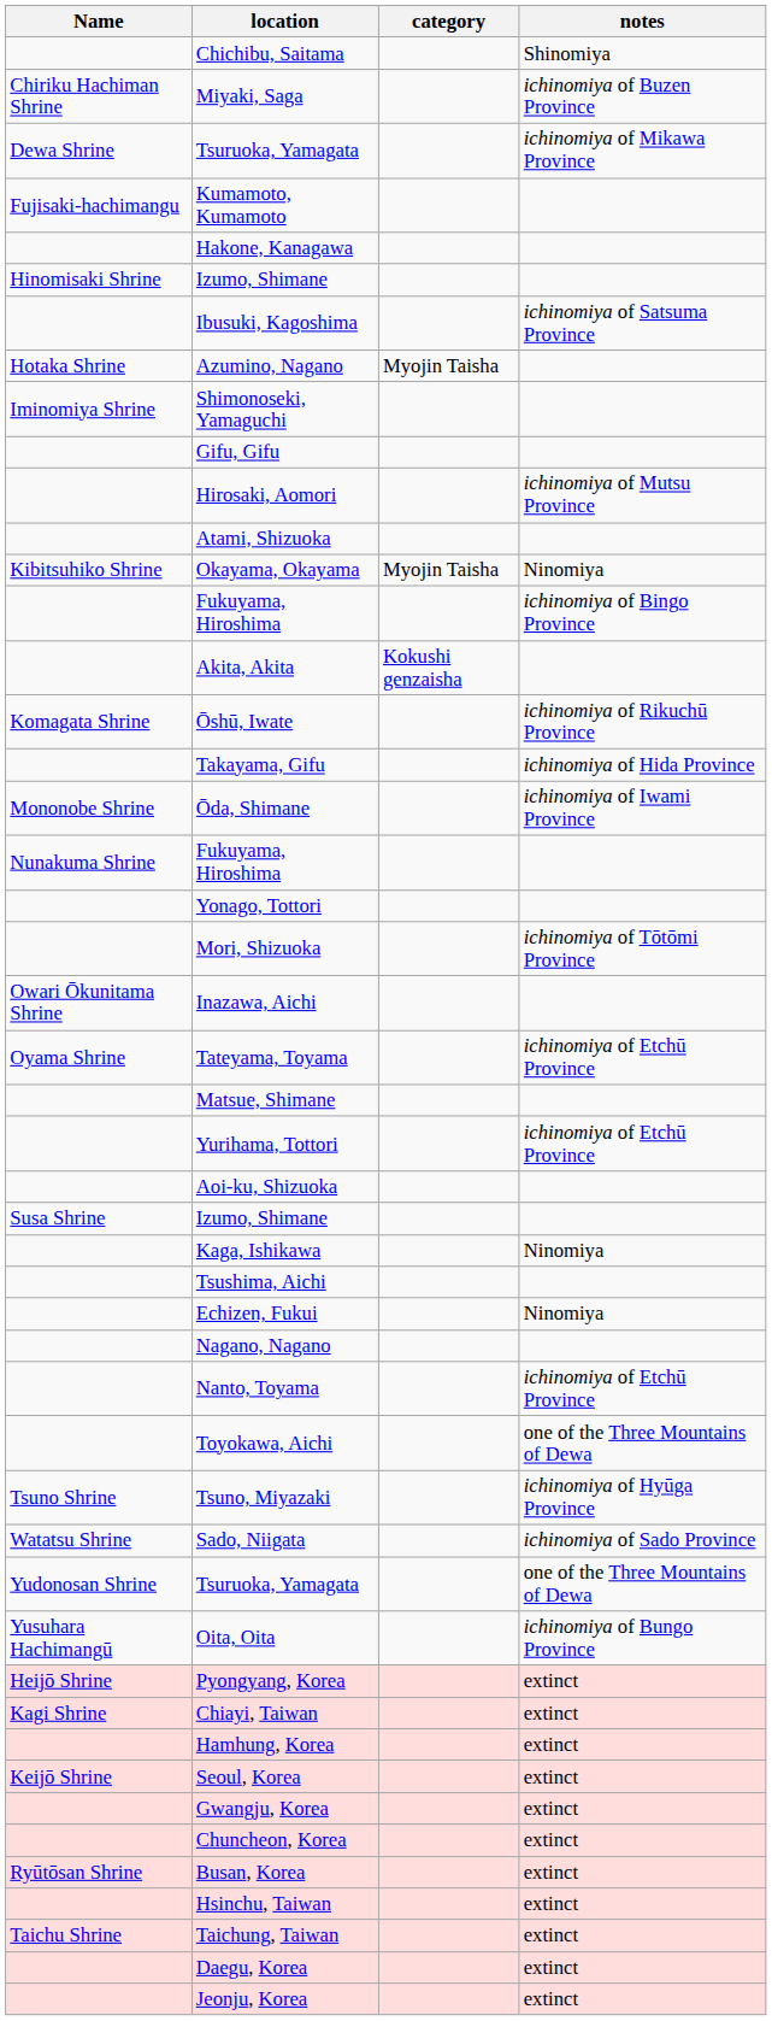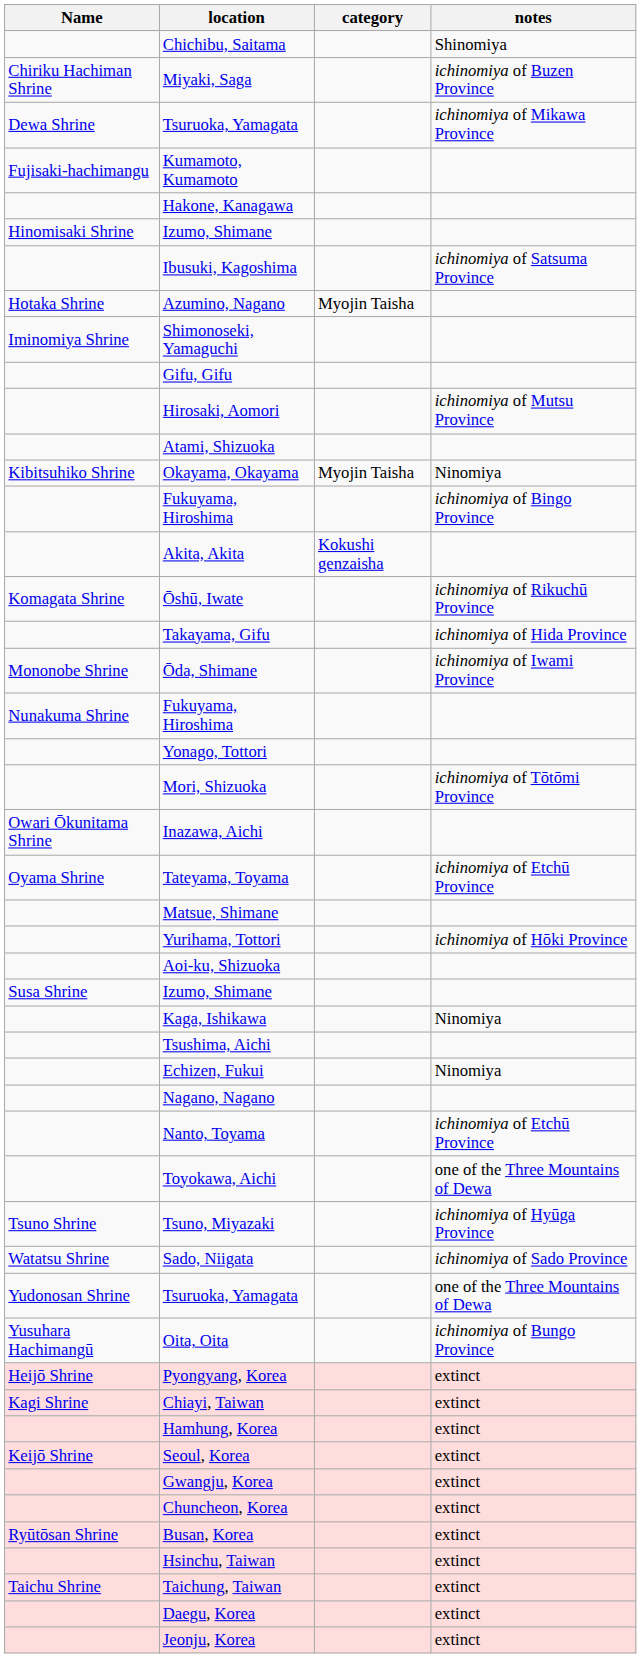 <table class="wikitable">
 <tr>
 <th>Name</th>
 <th>location</th>
 <th>category</th>
 <th>notes</th>
 </tr>
 <tr>
 <td></td>
 <td><a href='#'>Chichibu, Saitama</a></td>
 <td></td>
 <td>Shinomiya</td>
 </tr>
 <tr>
 <td><a href='#'>Chiriku Hachiman Shrine</a></td>
 <td><a href='#'>Miyaki, Saga</a></td>
 <td></td>
 <td><em>ichinomiya</em> of <a href='#'>Buzen Province</a></td>
 </tr>
 <tr>
 <td><a href='#'>Dewa Shrine</a></td>
 <td><a href='#'>Tsuruoka, Yamagata</a></td>
 <td></td>
 <td><em>ichinomiya</em> of <a href='#'>Mikawa Province</a></td>
 </tr>
 <tr>
 <td><a href='#'>Fujisaki-hachimangu</a></td>
 <td><a href='#'>Kumamoto, Kumamoto</a></td>
 <td></td>
 <td></td>
 </tr>
 <tr>
 <td></td>
 <td><a href='#'>Hakone, Kanagawa</a></td>
 <td></td>
 <td></td>
 </tr>
 <tr>
 <td><a href='#'>Hinomisaki Shrine</a></td>
 <td><a href='#'>Izumo, Shimane</a></td>
 <td></td>
 <td></td>
 </tr>
 <tr>
 <td></td>
 <td><a href='#'>Ibusuki, Kagoshima</a></td>
 <td></td>
 <td><em>ichinomiya</em> of <a href='#'>Satsuma Province</a></td>
 </tr>
 <tr>
 <td><a href='#'>Hotaka Shrine</a></td>
 <td><a href='#'>Azumino, Nagano</a></td>
 <td>Myojin Taisha</td>
 <td></td>
 </tr>
 <tr>
 <td><a href='#'>Iminomiya Shrine</a></td>
 <td><a href='#'>Shimonoseki, Yamaguchi</a></td>
 <td></td>
 <td></td>
 </tr>
 <tr>
 <td></td>
 <td><a href='#'>Gifu, Gifu</a></td>
 <td></td>
 <td></td>
 </tr>
 <tr>
 <td></td>
 <td><a href='#'>Hirosaki, Aomori</a></td>
 <td></td>
 <td><em>ichinomiya</em> of <a href='#'>Mutsu Province</a></td>
 </tr>
 <tr>
 <td></td>
 <td><a href='#'>Atami, Shizuoka</a></td>
 <td></td>
 <td></td>
 </tr>
 <tr>
 <td><a href='#'>Kibitsuhiko Shrine</a></td>
 <td><a href='#'>Okayama, Okayama</a></td>
 <td>Myojin Taisha</td>
 <td>Ninomiya</td>
 </tr>
 <tr>
 <td></td>
 <td><a href='#'>Fukuyama, Hiroshima</a></td>
 <td></td>
 <td><em>ichinomiya</em> of <a href='#'>Bingo Province</a></td>
 </tr>
 <tr>
 <td></td>
 <td><a href='#'>Akita, Akita</a></td>
 <td><a href='#'>Kokushi genzaisha</a></td>
 <td></td>
 </tr>
 <tr>
 <td><a href='#'>Komagata Shrine</a></td>
 <td><a href='#'>Ōshū, Iwate</a></td>
 <td></td>
 <td><em>ichinomiya</em> of <a href='#'>Rikuchū Province</a></td>
 </tr>
 <tr>
 <td></td>
 <td><a href='#'>Takayama, Gifu</a></td>
 <td></td>
 <td><em>ichinomiya</em> of <a href='#'>Hida Province</a></td>
 </tr>
 <tr>
 <td><a href='#'>Mononobe Shrine</a></td>
 <td><a href='#'>Ōda, Shimane</a></td>
 <td></td>
 <td><em>ichinomiya</em> of <a href='#'>Iwami Province</a></td>
 </tr>
 <tr>
 <td><a href='#'>Nunakuma Shrine</a></td>
 <td><a href='#'>Fukuyama, Hiroshima</a></td>
 <td></td>
 <td></td>
 </tr>
 <tr>
 <td></td>
 <td><a href='#'>Yonago, Tottori</a></td>
 <td></td>
 <td></td>
 </tr>
 <tr>
 <td></td>
 <td><a href='#'>Mori, Shizuoka</a></td>
 <td></td>
 <td><em>ichinomiya</em> of <a href='#'>Tōtōmi Province</a></td>
 </tr>
 <tr>
 <td><a href='#'>Owari Ōkunitama Shrine</a></td>
 <td><a href='#'>Inazawa, Aichi</a></td>
 <td></td>
 <td></td>
 </tr>
 <tr>
 <td><a href='#'>Oyama Shrine</a></td>
 <td><a href='#'>Tateyama, Toyama</a></td>
 <td></td>
 <td><em>ichinomiya</em> of <a href='#'>Etchū Province</a></td>
 </tr>
 <tr>
 <td></td>
 <td><a href='#'>Matsue, Shimane</a></td>
 <td></td>
 <td></td>
 </tr>
 <tr>
 <td></td>
 <td><a href='#'>Yurihama, Tottori</a></td>
 <td></td>
-<td><em>ichinomiya</em> of <a href='#'>Etchū Province</a></td>
+<td><em>ichinomiya</em> of <a href='#'>Hōki Province</a></td>
 </tr>
 <tr>
 <td></td>
 <td><a href='#'>Aoi-ku, Shizuoka</a></td>
 <td></td>
 <td></td>
 </tr>
 <tr>
 <td><a href='#'>Susa Shrine</a></td>
 <td><a href='#'>Izumo, Shimane</a></td>
 <td></td>
 <td></td>
 </tr>
 <tr>
 <td></td>
 <td><a href='#'>Kaga, Ishikawa</a></td>
 <td></td>
 <td>Ninomiya</td>
 </tr>
 <tr>
 <td></td>
 <td><a href='#'>Tsushima, Aichi</a></td>
 <td></td>
 <td></td>
 </tr>
 <tr>
 <td></td>
 <td><a href='#'>Echizen, Fukui</a></td>
 <td></td>
 <td>Ninomiya</td>
 </tr>
 <tr>
 <td></td>
 <td><a href='#'>Nagano, Nagano</a></td>
 <td></td>
 <td></td>
 </tr>
 <tr>
 <td></td>
 <td><a href='#'>Nanto, Toyama</a></td>
 <td></td>
 <td><em>ichinomiya</em> of <a href='#'>Etchū Province</a></td>
 </tr>
 <tr>
 <td></td>
 <td><a href='#'>Toyokawa, Aichi</a></td>
 <td></td>
 <td>one of the <a href='#'>Three Mountains of Dewa</a></td>
 </tr>
 <tr>
 <td><a href='#'>Tsuno Shrine</a></td>
 <td><a href='#'>Tsuno, Miyazaki</a></td>
 <td></td>
 <td><em>ichinomiya</em> of <a href='#'>Hyūga Province</a></td>
 </tr>
 <tr>
 <td><a href='#'>Watatsu Shrine</a></td>
 <td><a href='#'>Sado, Niigata</a></td>
 <td></td>
 <td><em>ichinomiya</em> of <a href='#'>Sado Province</a></td>
 </tr>
 <tr>
 <td><a href='#'>Yudonosan Shrine</a></td>
 <td><a href='#'>Tsuruoka, Yamagata</a></td>
 <td></td>
 <td>one of the <a href='#'>Three Mountains of Dewa</a></td>
 </tr>
 <tr>
 <td><a href='#'>Yusuhara Hachimangū</a></td>
 <td><a href='#'>Oita, Oita</a></td>
 <td></td>
 <td><em>ichinomiya</em> of <a href='#'>Bungo Province</a></td>
 </tr>
 <tr>
 <td style="background-color: #ffdddd;"><a href='#'>Heijō Shrine</a></td>
 <td style="background-color: #ffdddd;"><a href='#'>Pyongyang</a>, <a href='#'>Korea</a></td>
 <td style="background-color: #ffdddd;"></td>
 <td style="background-color: #ffdddd;">extinct</td>
 </tr>
 <tr>
 <td style="background-color: #ffdddd;"><a href='#'>Kagi Shrine</a></td>
 <td style="background-color: #ffdddd;"><a href='#'>Chiayi</a>, <a href='#'>Taiwan</a></td>
 <td style="background-color: #ffdddd;"></td>
 <td style="background-color: #ffdddd;">extinct</td>
 </tr>
 <tr>
 <td style="background-color: #ffdddd;"></td>
 <td style="background-color: #ffdddd;"><a href='#'>Hamhung</a>, <a href='#'>Korea</a></td>
 <td style="background-color: #ffdddd;"></td>
 <td style="background-color: #ffdddd;">extinct</td>
 </tr>
 <tr>
 <td style="background-color: #ffdddd;"><a href='#'>Keijō Shrine</a></td>
 <td style="background-color: #ffdddd;"><a href='#'>Seoul</a>, <a href='#'>Korea</a></td>
 <td style="background-color: #ffdddd;"></td>
 <td style="background-color: #ffdddd;">extinct</td>
 </tr>
 <tr>
 <td style="background-color: #ffdddd;"></td>
 <td style="background-color: #ffdddd;"><a href='#'>Gwangju</a>, <a href='#'>Korea</a></td>
 <td style="background-color: #ffdddd;"></td>
 <td style="background-color: #ffdddd;">extinct</td>
 </tr>
 <tr>
 <td style="background-color: #ffdddd;"></td>
 <td style="background-color: #ffdddd;"><a href='#'>Chuncheon</a>, <a href='#'>Korea</a></td>
 <td style="background-color: #ffdddd;"></td>
 <td style="background-color: #ffdddd;">extinct</td>
 </tr>
 <tr>
 <td style="background-color: #ffdddd;"><a href='#'>Ryūtōsan Shrine</a></td>
 <td style="background-color: #ffdddd;"><a href='#'>Busan</a>, <a href='#'>Korea</a></td>
 <td style="background-color: #ffdddd;"></td>
 <td style="background-color: #ffdddd;">extinct</td>
 </tr>
 <tr>
 <td style="background-color: #ffdddd;"></td>
 <td style="background-color: #ffdddd;"><a href='#'>Hsinchu</a>, <a href='#'>Taiwan</a></td>
 <td style="background-color: #ffdddd;"></td>
 <td style="background-color: #ffdddd;">extinct</td>
 </tr>
 <tr>
 <td style="background-color: #ffdddd;"><a href='#'>Taichu Shrine</a></td>
 <td style="background-color: #ffdddd;"><a href='#'>Taichung</a>, <a href='#'>Taiwan</a></td>
 <td style="background-color: #ffdddd;"></td>
 <td style="background-color: #ffdddd;">extinct</td>
 </tr>
 <tr>
 <td style="background-color: #ffdddd;"></td>
 <td style="background-color: #ffdddd;"><a href='#'>Daegu</a>, <a href='#'>Korea</a></td>
 <td style="background-color: #ffdddd;"></td>
 <td style="background-color: #ffdddd;">extinct</td>
 </tr>
 <tr>
 <td style="background-color: #ffdddd;"></td>
 <td style="background-color: #ffdddd;"><a href='#'>Jeonju</a>, <a href='#'>Korea</a></td>
 <td style="background-color: #ffdddd;"></td>
 <td style="background-color: #ffdddd;">extinct</td>
 </tr>
 </table>
